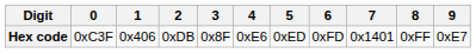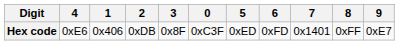 <table class="wikitable">
 <tr>
 <th>Digit</th>
-<th>0</th>
+<th>4</th>
 <th>1</th>
 <th>2</th>
 <th>3</th>
-<th>4</th>
+<th>0</th>
 <th>5</th>
 <th>6</th>
 <th>7</th>
 <th>8</th>
 <th>9</th>
 </tr>
 <tr>
 <th>Hex code</th>
-<td>0xC3F</td>
+<td>0xE6</td>
 <td>0x406</td>
 <td>0xDB</td>
 <td>0x8F</td>
-<td>0xE6</td>
+<td>0xC3F</td>
 <td>0xED</td>
 <td>0xFD</td>
 <td>0x1401</td>
 <td>0xFF</td>
 <td>0xE7</td>
 </tr>
 </table>
